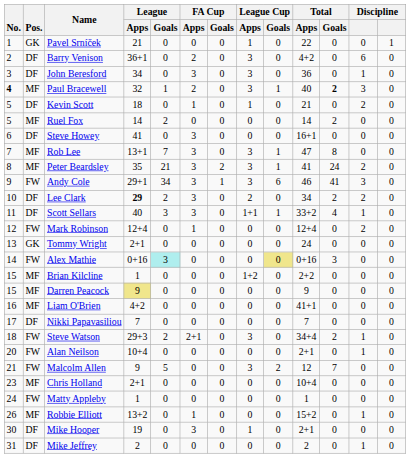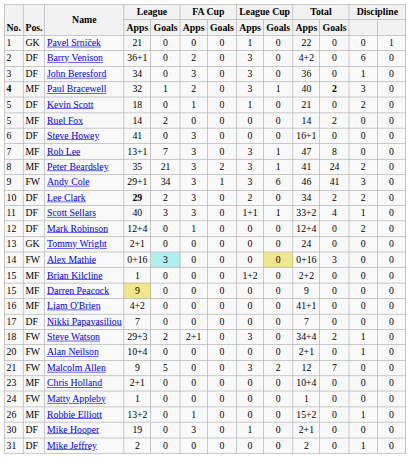 <table class="wikitable" style="text-align:center">
 <tr>
 <th rowspan="2" valign="bottom">No.</th>
 <th rowspan="2" valign="bottom">Pos.</th>
 <th rowspan="2">Name</th>
 <th colspan="2" width="85">League</th>
 <th colspan="2" width="85">FA Cup</th>
 <th colspan="2" width="85">League Cup</th>
 <th colspan="2" width="85">Total</th>
 <th colspan="2" width="85">Discipline</th>
 </tr>
 <tr>
 <th>Apps</th>
 <th>Goals</th>
 <th>Apps</th>
 <th>Goals</th>
 <th>Apps</th>
 <th>Goals</th>
 <th>Apps</th>
 <th>Goals</th>
 <th></th>
 <th></th>
 </tr>
 <tr>
 <td align="left">1</td>
 <td align="left">GK</td>
 <td align="left"> <a href='#'>Pavel Srníček</a></td>
 <td>21</td>
 <td>0</td>
 <td>0</td>
 <td>0</td>
 <td>1</td>
 <td>0</td>
 <td>22</td>
 <td>0</td>
 <td>0</td>
 <td>1</td>
 </tr>
 <tr>
 <td align="left">2</td>
 <td align="left">DF</td>
 <td align="left"> <a href='#'>Barry Venison</a></td>
 <td>36+1</td>
 <td>0</td>
 <td>2</td>
 <td>0</td>
 <td>3</td>
 <td>0</td>
 <td>4+2</td>
 <td>0</td>
 <td>6</td>
 <td>0</td>
 </tr>
 <tr>
 <td align="left">3</td>
 <td align="left">DF</td>
 <td align="left"> <a href='#'>John Beresford</a></td>
 <td>34</td>
 <td>0</td>
 <td>3</td>
 <td>0</td>
 <td>3</td>
 <td>0</td>
 <td>36</td>
 <td>0</td>
 <td>1</td>
 <td>0</td>
 </tr>
 <tr>
 <td align="left"><strong>4</strong></td>
 <td align="left">MF</td>
 <td align="left"> <a href='#'>Paul Bracewell</a></td>
 <td>32</td>
 <td>1</td>
 <td>2</td>
 <td>0</td>
 <td>3</td>
 <td>1</td>
 <td>40</td>
 <td><strong>2</strong></td>
 <td>3</td>
 <td>0</td>
 </tr>
 <tr>
 <td align="left">5</td>
 <td align="left">DF</td>
 <td align="left"> <a href='#'>Kevin Scott</a></td>
 <td>18</td>
 <td>0</td>
 <td>1</td>
 <td>0</td>
 <td>1</td>
 <td>0</td>
 <td>21</td>
 <td>0</td>
 <td>2</td>
 <td>0</td>
 </tr>
 <tr>
 <td align="left">5</td>
 <td align="left">MF</td>
 <td align="left"> <a href='#'>Ruel Fox</a></td>
 <td>14</td>
 <td>2</td>
 <td>0</td>
 <td>0</td>
 <td>0</td>
 <td>0</td>
 <td>14</td>
 <td>2</td>
 <td>0</td>
 <td>0</td>
 </tr>
 <tr>
 <td align="left">6</td>
 <td align="left">DF</td>
 <td align="left"> <a href='#'>Steve Howey</a></td>
 <td>41</td>
 <td>0</td>
 <td>3</td>
 <td>0</td>
 <td>0</td>
 <td>0</td>
 <td>16+1</td>
 <td>0</td>
 <td>0</td>
 <td>0</td>
 </tr>
 <tr>
 <td align="left">7</td>
 <td align="left">MF</td>
 <td align="left"> <a href='#'>Rob Lee</a></td>
 <td>13+1</td>
 <td>7</td>
 <td>3</td>
 <td>0</td>
 <td>3</td>
 <td>1</td>
 <td>47</td>
 <td>8</td>
 <td>0</td>
 <td>0</td>
 </tr>
 <tr>
 <td align="left">8</td>
 <td align="left">MF</td>
 <td align="left"> <a href='#'>Peter Beardsley</a></td>
 <td>35</td>
 <td>21</td>
 <td>3</td>
 <td>2</td>
 <td>3</td>
 <td>1</td>
 <td>41</td>
 <td>24</td>
 <td>2</td>
 <td>0</td>
 </tr>
 <tr>
 <td align="left">9</td>
 <td align="left">FW</td>
 <td align="left"> <a href='#'>Andy Cole</a></td>
 <td>29+1</td>
 <td>34</td>
 <td>3</td>
 <td>1</td>
 <td>3</td>
 <td>6</td>
 <td>46</td>
 <td>41</td>
 <td>3</td>
 <td>0</td>
 </tr>
 <tr>
 <td align="left">10</td>
 <td align="left">DF</td>
 <td align="left"> <a href='#'>Lee Clark</a></td>
 <td><strong>29</strong></td>
 <td>2</td>
 <td>3</td>
 <td>0</td>
 <td>2</td>
 <td>0</td>
 <td>34</td>
 <td>2</td>
 <td>2</td>
 <td>0</td>
 </tr>
 <tr>
 <td align="left">11</td>
 <td align="left">DF</td>
 <td align="left"> <a href='#'>Scott Sellars</a></td>
 <td>40</td>
 <td>3</td>
 <td>3</td>
 <td>0</td>
 <td>1+1</td>
 <td>1</td>
 <td>33+2</td>
 <td>4</td>
 <td>1</td>
 <td>0</td>
 </tr>
 <tr>
 <td align="left">12</td>
-<td align="left">FW</td>
+<td align="left">DF</td>
 <td align="left"> <a href='#'>Mark Robinson</a></td>
 <td>12+4</td>
 <td>0</td>
 <td>1</td>
 <td>0</td>
 <td>0</td>
 <td>0</td>
 <td>12+4</td>
 <td>0</td>
 <td>2</td>
 <td>0</td>
 </tr>
 <tr>
 <td align="left">13</td>
 <td align="left">GK</td>
 <td align="left"> <a href='#'>Tommy Wright</a></td>
 <td>2+1</td>
 <td>0</td>
 <td>0</td>
 <td>0</td>
 <td>0</td>
 <td>0</td>
 <td>24</td>
 <td>0</td>
 <td>0</td>
 <td>0</td>
 </tr>
 <tr>
 <td align="left">14</td>
 <td align="left">FW</td>
 <td align="left"> <a href='#'>Alex Mathie</a></td>
 <td>0+16</td>
 <td style="background: paleturquoise;">3</td>
 <td>0</td>
 <td>0</td>
 <td>0</td>
 <td style="background: khaki;">0</td>
 <td>0+16</td>
 <td>3</td>
 <td>0</td>
 <td>0</td>
 </tr>
 <tr>
 <td align="left">15</td>
 <td align="left">MF</td>
 <td align="left"> <a href='#'>Brian Kilcline</a></td>
 <td>1</td>
 <td>0</td>
 <td>0</td>
 <td>0</td>
 <td>1+2</td>
 <td>0</td>
 <td>2+2</td>
 <td>0</td>
 <td>0</td>
 <td>0</td>
 </tr>
 <tr>
 <td align="left">15</td>
 <td align="left">MF</td>
 <td align="left"> <a href='#'>Darren Peacock</a></td>
 <td style="background: khaki;">9</td>
 <td>0</td>
 <td>0</td>
 <td>0</td>
 <td>0</td>
 <td>0</td>
 <td>9</td>
 <td>0</td>
 <td>0</td>
 <td>0</td>
 </tr>
 <tr>
 <td align="left">16</td>
 <td align="left">MF</td>
 <td align="left"> <a href='#'>Liam O'Brien</a></td>
 <td>4+2</td>
 <td>0</td>
 <td>0</td>
 <td>0</td>
 <td>0</td>
 <td>0</td>
 <td>41+1</td>
 <td>0</td>
 <td>0</td>
 <td>0</td>
 </tr>
 <tr>
 <td align="left">17</td>
 <td align="left">DF</td>
 <td align="left"> <a href='#'>Nikki Papavasiliou</a></td>
 <td>7</td>
 <td>0</td>
 <td>0</td>
 <td>0</td>
 <td>0</td>
 <td>0</td>
 <td>7</td>
 <td>0</td>
 <td>0</td>
 <td>0</td>
 </tr>
 <tr>
 <td align="left">18</td>
 <td align="left">FW</td>
 <td align="left"> <a href='#'>Steve Watson</a></td>
 <td>29+3</td>
 <td>2</td>
 <td>2+1</td>
 <td>0</td>
 <td>3</td>
 <td>0</td>
 <td>34+4</td>
 <td>2</td>
 <td>1</td>
 <td>0</td>
 </tr>
 <tr>
 <td align="left">20</td>
 <td align="left">FW</td>
 <td align="left"> <a href='#'>Alan Neilson</a></td>
 <td>10+4</td>
 <td>0</td>
 <td>0</td>
 <td>0</td>
 <td>0</td>
 <td>0</td>
 <td>2+1</td>
 <td>0</td>
 <td>1</td>
 <td>0</td>
 </tr>
 <tr>
 <td align="left">21</td>
 <td align="left">FW</td>
 <td align="left"> <a href='#'>Malcolm Allen</a></td>
 <td>9</td>
 <td>5</td>
 <td>0</td>
 <td>0</td>
 <td>3</td>
 <td>2</td>
 <td>12</td>
 <td>7</td>
 <td>0</td>
 <td>0</td>
 </tr>
 <tr>
 <td align="left">23</td>
 <td align="left">MF</td>
 <td align="left"> <a href='#'>Chris Holland</a></td>
 <td>2+1</td>
 <td>0</td>
 <td>0</td>
 <td>0</td>
 <td>0</td>
 <td>0</td>
 <td>10+4</td>
 <td>0</td>
 <td>0</td>
 <td>0</td>
 </tr>
 <tr>
 <td align="left">24</td>
 <td align="left">FW</td>
 <td align="left"> <a href='#'>Matty Appleby</a></td>
 <td>1</td>
 <td>0</td>
 <td>0</td>
 <td>0</td>
 <td>0</td>
 <td>0</td>
 <td>1</td>
 <td>0</td>
 <td>0</td>
 <td>0</td>
 </tr>
 <tr>
 <td align="left">26</td>
 <td align="left">MF</td>
 <td align="left"> <a href='#'>Robbie Elliott</a></td>
 <td>13+2</td>
 <td>0</td>
 <td>1</td>
 <td>0</td>
 <td>0</td>
 <td>0</td>
 <td>15+2</td>
 <td>0</td>
 <td>1</td>
 <td>0</td>
 </tr>
 <tr>
 <td align="left">30</td>
 <td align="left">DF</td>
 <td align="left"> <a href='#'>Mike Hooper</a></td>
 <td>19</td>
 <td>0</td>
 <td>3</td>
 <td>0</td>
 <td>1</td>
 <td>0</td>
 <td>2+1</td>
 <td>0</td>
 <td>0</td>
 <td>0</td>
 </tr>
 <tr>
 <td align="left">31</td>
 <td align="left">DF</td>
 <td align="left"> <a href='#'>Mike Jeffrey</a></td>
 <td>2</td>
 <td>0</td>
 <td>0</td>
 <td>0</td>
 <td>0</td>
 <td>0</td>
 <td>2</td>
 <td>0</td>
 <td>1</td>
 <td>0</td>
 </tr>
 </table>
